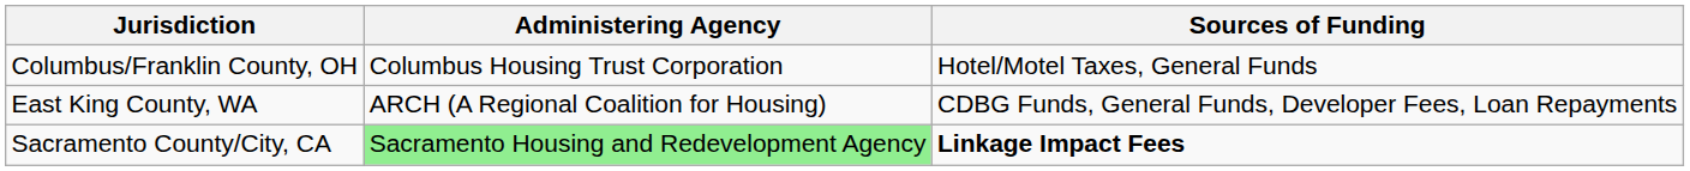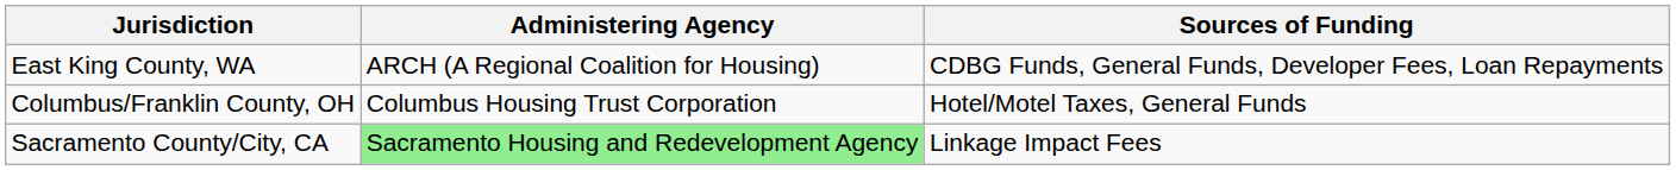 <table class="wikitable">
 <tr>
 <th>Jurisdiction</th>
 <th>Administering Agency</th>
 <th>Sources of Funding</th>
 </tr>
 <tr>
+<td>East King County, WA</td>
+<td>ARCH (A Regional Coalition for Housing)</td>
+<td>CDBG Funds, General Funds, Developer Fees, Loan Repayments</td>
+</tr>
+<tr>
 <td>Columbus/Franklin County, OH</td>
 <td>Columbus Housing Trust Corporation</td>
 <td>Hotel/Motel Taxes, General Funds</td>
 </tr>
 <tr>
-<td>East King County, WA</td>
-<td>ARCH (A Regional Coalition for Housing)</td>
-<td>CDBG Funds, General Funds, Developer Fees, Loan Repayments</td>
-</tr>
-<tr>
 <td>Sacramento County/City, CA</td>
 <td style="background: lightgreen;">Sacramento Housing and Redevelopment Agency</td>
-<td><strong>Linkage Impact Fees</strong></td>
+<td>Linkage Impact Fees</td>
 </tr>
 </table>
